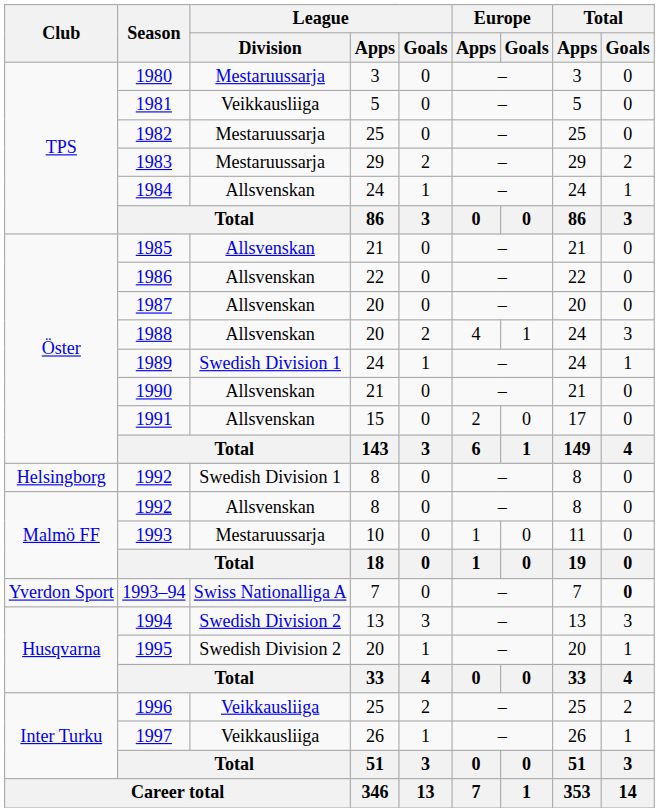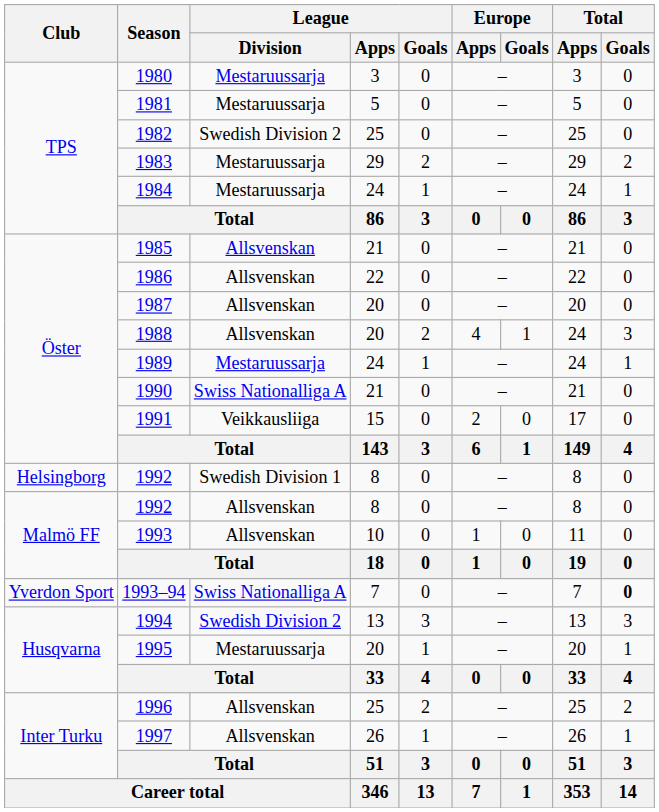 <table class="wikitable" style="text-align:center">
 <tr>
 <th rowspan="2">Club</th>
 <th rowspan="2">Season</th>
 <th colspan="3">League</th>
 <th colspan="2">Europe</th>
 <th colspan="2">Total</th>
 </tr>
 <tr>
 <th>Division</th>
 <th>Apps</th>
 <th>Goals</th>
 <th>Apps</th>
 <th>Goals</th>
 <th>Apps</th>
 <th>Goals</th>
 </tr>
 <tr>
 <td rowspan=6><a href='#'>TPS</a></td>
 <td><a href='#'>1980</a></td>
 <td><a href='#'>Mestaruussarja</a></td>
 <td>3</td>
 <td>0</td>
 <td colspan=2>–</td>
 <td>3</td>
 <td>0</td>
 </tr>
 <tr>
 <td><a href='#'>1981</a></td>
-<td>Veikkausliiga</td>
+<td>Mestaruussarja</td>
 <td>5</td>
 <td>0</td>
 <td colspan=2>–</td>
 <td>5</td>
 <td>0</td>
 </tr>
 <tr>
 <td><a href='#'>1982</a></td>
-<td>Mestaruussarja</td>
+<td>Swedish Division 2</td>
 <td>25</td>
 <td>0</td>
 <td colspan=2>–</td>
 <td>25</td>
 <td>0</td>
 </tr>
 <tr>
 <td><a href='#'>1983</a></td>
 <td>Mestaruussarja</td>
 <td>29</td>
 <td>2</td>
 <td colspan=2>–</td>
 <td>29</td>
 <td>2</td>
 </tr>
 <tr>
 <td><a href='#'>1984</a></td>
-<td>Allsvenskan</td>
+<td>Mestaruussarja</td>
 <td>24</td>
 <td>1</td>
 <td colspan=2>–</td>
 <td>24</td>
 <td>1</td>
 </tr>
 <tr>
 <th colspan=2>Total</th>
 <th>86</th>
 <th>3</th>
 <th>0</th>
 <th>0</th>
 <th>86</th>
 <th>3</th>
 </tr>
 <tr>
 <td rowspan=8><a href='#'>Öster</a></td>
 <td><a href='#'>1985</a></td>
 <td><a href='#'>Allsvenskan</a></td>
 <td>21</td>
 <td>0</td>
 <td colspan=2>–</td>
 <td>21</td>
 <td>0</td>
 </tr>
 <tr>
 <td><a href='#'>1986</a></td>
 <td>Allsvenskan</td>
 <td>22</td>
 <td>0</td>
 <td colspan=2>–</td>
 <td>22</td>
 <td>0</td>
 </tr>
 <tr>
 <td><a href='#'>1987</a></td>
 <td>Allsvenskan</td>
 <td>20</td>
 <td>0</td>
 <td colspan=2>–</td>
 <td>20</td>
 <td>0</td>
 </tr>
 <tr>
 <td><a href='#'>1988</a></td>
 <td>Allsvenskan</td>
 <td>20</td>
 <td>2</td>
 <td>4</td>
 <td>1</td>
 <td>24</td>
 <td>3</td>
 </tr>
 <tr>
 <td><a href='#'>1989</a></td>
-<td><a href='#'>Swedish Division 1</a></td>
+<td><a href='#'>Mestaruussarja</a></td>
 <td>24</td>
 <td>1</td>
 <td colspan=2>–</td>
 <td>24</td>
 <td>1</td>
 </tr>
 <tr>
 <td><a href='#'>1990</a></td>
-<td>Allsvenskan</td>
+<td><a href='#'>Swiss Nationalliga A</a></td>
 <td>21</td>
 <td>0</td>
 <td colspan=2>–</td>
 <td>21</td>
 <td>0</td>
 </tr>
 <tr>
 <td><a href='#'>1991</a></td>
-<td>Allsvenskan</td>
+<td>Veikkausliiga</td>
 <td>15</td>
 <td>0</td>
 <td>2</td>
 <td>0</td>
 <td>17</td>
 <td>0</td>
 </tr>
 <tr>
 <th colspan=2>Total</th>
 <th>143</th>
 <th>3</th>
 <th>6</th>
 <th>1</th>
 <th>149</th>
 <th>4</th>
 </tr>
 <tr>
 <td><a href='#'>Helsingborg</a></td>
 <td><a href='#'>1992</a></td>
 <td>Swedish Division 1</td>
 <td>8</td>
 <td>0</td>
 <td colspan=2>–</td>
 <td>8</td>
 <td>0</td>
 </tr>
 <tr>
 <td rowspan=3><a href='#'>Malmö FF</a></td>
 <td><a href='#'>1992</a></td>
 <td>Allsvenskan</td>
 <td>8</td>
 <td>0</td>
 <td colspan=2>–</td>
 <td>8</td>
 <td>0</td>
 </tr>
 <tr>
 <td><a href='#'>1993</a></td>
-<td>Mestaruussarja</td>
+<td>Allsvenskan</td>
 <td>10</td>
 <td>0</td>
 <td>1</td>
 <td>0</td>
 <td>11</td>
 <td>0</td>
 </tr>
 <tr>
 <th colspan=2>Total</th>
 <th>18</th>
 <th>0</th>
 <th>1</th>
 <th>0</th>
 <th>19</th>
 <th>0</th>
 </tr>
 <tr>
 <td><a href='#'>Yverdon Sport</a></td>
 <td><a href='#'>1993–94</a></td>
 <td><a href='#'>Swiss Nationalliga A</a></td>
 <td>7</td>
 <td>0</td>
 <td colspan=2>–</td>
 <td>7</td>
 <td><strong>0</strong></td>
 </tr>
 <tr>
 <td rowspan=3><a href='#'>Husqvarna</a></td>
 <td><a href='#'>1994</a></td>
 <td><a href='#'>Swedish Division 2</a></td>
 <td>13</td>
 <td>3</td>
 <td colspan=2>–</td>
 <td>13</td>
 <td>3</td>
 </tr>
 <tr>
 <td><a href='#'>1995</a></td>
-<td>Swedish Division 2</td>
+<td>Mestaruussarja</td>
 <td>20</td>
 <td>1</td>
 <td colspan=2>–</td>
 <td>20</td>
 <td>1</td>
 </tr>
 <tr>
 <th colspan=2>Total</th>
 <th>33</th>
 <th>4</th>
 <th>0</th>
 <th>0</th>
 <th>33</th>
 <th>4</th>
 </tr>
 <tr>
 <td rowspan=3><a href='#'>Inter Turku</a></td>
 <td><a href='#'>1996</a></td>
-<td><a href='#'>Veikkausliiga</a></td>
+<td>Allsvenskan</td>
 <td>25</td>
 <td>2</td>
 <td colspan=2>–</td>
 <td>25</td>
 <td>2</td>
 </tr>
 <tr>
 <td><a href='#'>1997</a></td>
-<td>Veikkausliiga</td>
+<td>Allsvenskan</td>
 <td>26</td>
 <td>1</td>
 <td colspan=2>–</td>
 <td>26</td>
 <td>1</td>
 </tr>
 <tr>
 <th colspan=2>Total</th>
 <th>51</th>
 <th>3</th>
 <th>0</th>
 <th>0</th>
 <th>51</th>
 <th>3</th>
 </tr>
 <tr>
 <th colspan="3">Career total</th>
 <th>346</th>
 <th>13</th>
 <th>7</th>
 <th>1</th>
 <th>353</th>
 <th>14</th>
 </tr>
 </table>
